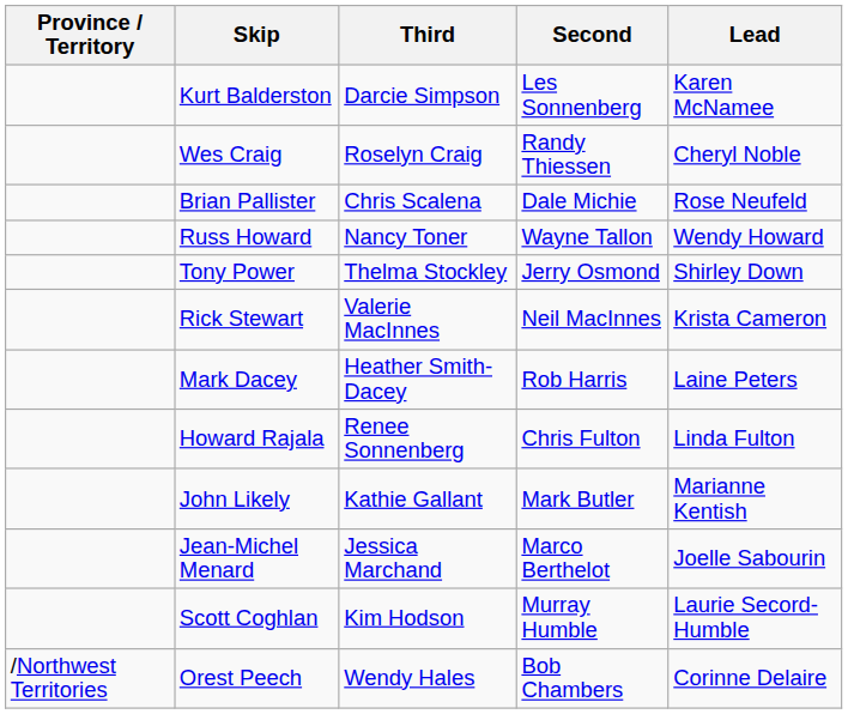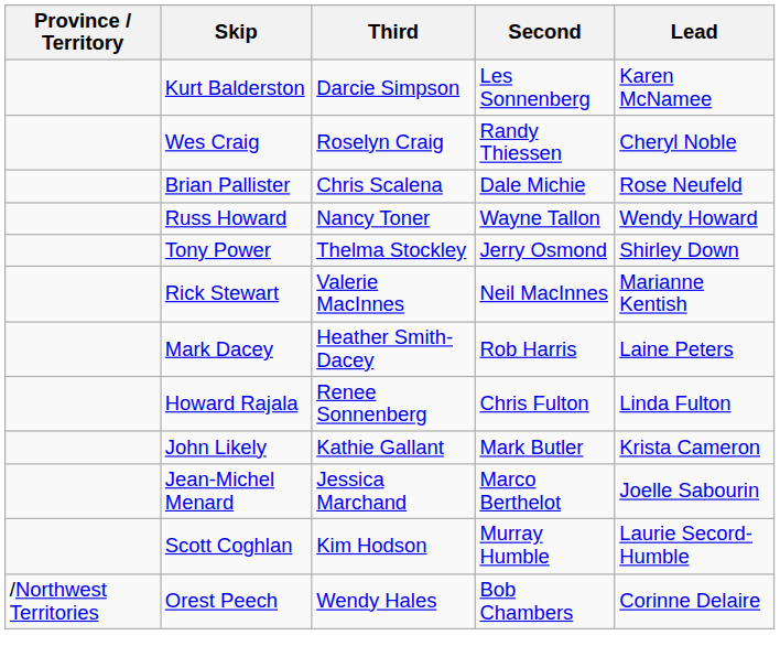 <table class="wikitable">
 <tr>
 <th>Province / Territory</th>
 <th>Skip</th>
 <th>Third</th>
 <th>Second</th>
 <th>Lead</th>
 </tr>
 <tr>
 <td></td>
 <td><a href='#'>Kurt Balderston</a></td>
 <td><a href='#'>Darcie Simpson</a></td>
 <td><a href='#'>Les Sonnenberg</a></td>
 <td><a href='#'>Karen McNamee</a></td>
 </tr>
 <tr>
 <td></td>
 <td><a href='#'>Wes Craig</a></td>
 <td><a href='#'>Roselyn Craig</a></td>
 <td><a href='#'>Randy Thiessen</a></td>
 <td><a href='#'>Cheryl Noble</a></td>
 </tr>
 <tr>
 <td></td>
 <td><a href='#'>Brian Pallister</a></td>
 <td><a href='#'>Chris Scalena</a></td>
 <td><a href='#'>Dale Michie</a></td>
 <td><a href='#'>Rose Neufeld</a></td>
 </tr>
 <tr>
 <td></td>
 <td><a href='#'>Russ Howard</a></td>
 <td><a href='#'>Nancy Toner</a></td>
 <td><a href='#'>Wayne Tallon</a></td>
 <td><a href='#'>Wendy Howard</a></td>
 </tr>
 <tr>
 <td></td>
 <td><a href='#'>Tony Power</a></td>
 <td><a href='#'>Thelma Stockley</a></td>
 <td><a href='#'>Jerry Osmond</a></td>
 <td><a href='#'>Shirley Down</a></td>
 </tr>
 <tr>
 <td></td>
 <td><a href='#'>Rick Stewart</a></td>
 <td><a href='#'>Valerie MacInnes</a></td>
 <td><a href='#'>Neil MacInnes</a></td>
-<td><a href='#'>Krista Cameron</a></td>
+<td><a href='#'>Marianne Kentish</a></td>
 </tr>
 <tr>
 <td></td>
 <td><a href='#'>Mark Dacey</a></td>
 <td><a href='#'>Heather Smith-Dacey</a></td>
 <td><a href='#'>Rob Harris</a></td>
 <td><a href='#'>Laine Peters</a></td>
 </tr>
 <tr>
 <td></td>
 <td><a href='#'>Howard Rajala</a></td>
 <td><a href='#'>Renee Sonnenberg</a></td>
 <td><a href='#'>Chris Fulton</a></td>
 <td><a href='#'>Linda Fulton</a></td>
 </tr>
 <tr>
 <td></td>
 <td><a href='#'>John Likely</a></td>
 <td><a href='#'>Kathie Gallant</a></td>
 <td><a href='#'>Mark Butler</a></td>
-<td><a href='#'>Marianne Kentish</a></td>
+<td><a href='#'>Krista Cameron</a></td>
 </tr>
 <tr>
 <td></td>
 <td><a href='#'>Jean-Michel Menard</a></td>
 <td><a href='#'>Jessica Marchand</a></td>
 <td><a href='#'>Marco Berthelot</a></td>
 <td><a href='#'>Joelle Sabourin</a></td>
 </tr>
 <tr>
 <td></td>
 <td><a href='#'>Scott Coghlan</a></td>
 <td><a href='#'>Kim Hodson</a></td>
 <td><a href='#'>Murray Humble</a></td>
 <td><a href='#'>Laurie Secord-Humble</a></td>
 </tr>
 <tr>
 <td>/<a href='#'>Northwest Territories</a></td>
 <td><a href='#'>Orest Peech</a></td>
 <td><a href='#'>Wendy Hales</a></td>
 <td><a href='#'>Bob Chambers</a></td>
 <td><a href='#'>Corinne Delaire</a></td>
 </tr>
 </table>
